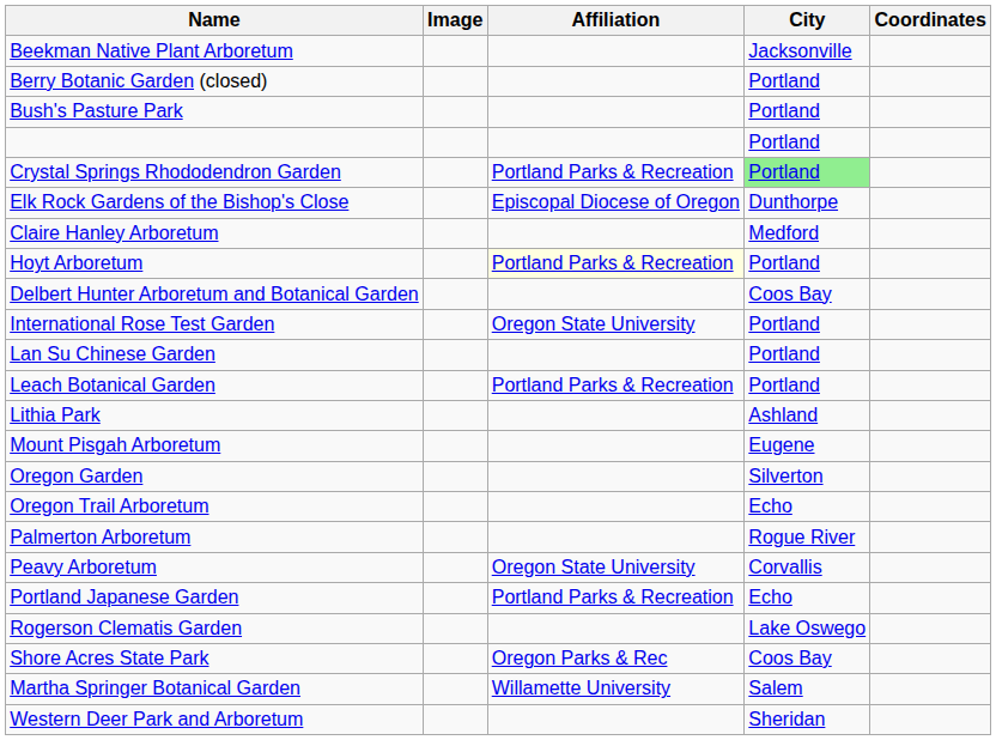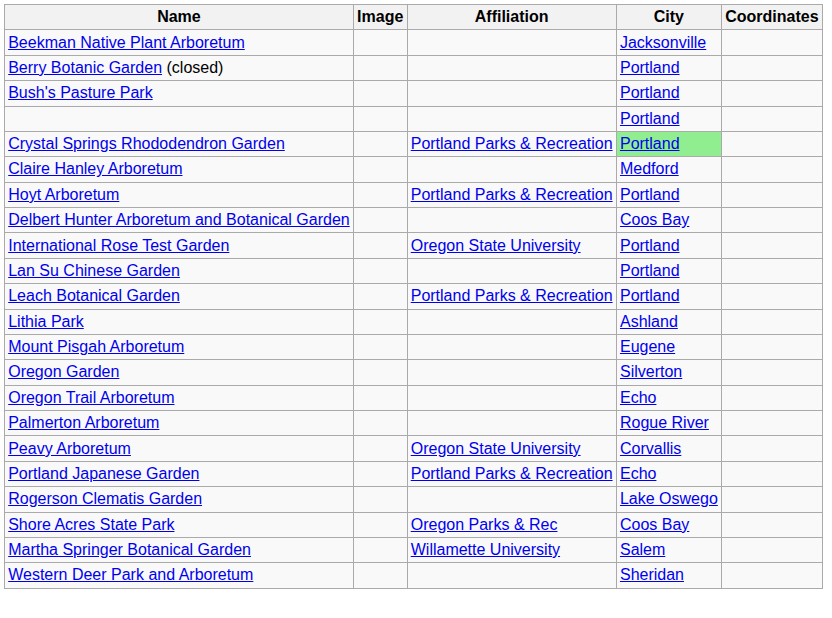 <table class="sortable wikitable">
 <tr>
 <th scope="col">Name</th>
 <th scope="col">Image</th>
 <th scope="col">Affiliation</th>
 <th scope="col">City</th>
 <th scope="col">Coordinates</th>
 </tr>
 <tr>
 <td><a href='#'>Beekman Native Plant Arboretum</a></td>
 <td></td>
 <td></td>
 <td><a href='#'>Jacksonville</a></td>
 <td></td>
 </tr>
 <tr>
 <td><a href='#'>Berry Botanic Garden</a> (closed)</td>
 <td></td>
 <td></td>
 <td><a href='#'>Portland</a></td>
 <td></td>
 </tr>
 <tr>
 <td><a href='#'>Bush's Pasture Park</a></td>
 <td></td>
 <td></td>
 <td><a href='#'>Portland</a></td>
 <td></td>
 </tr>
 <tr>
 <td></td>
 <td></td>
 <td></td>
 <td><a href='#'>Portland</a></td>
 <td></td>
 </tr>
 <tr>
 <td><a href='#'>Crystal Springs Rhododendron Garden</a></td>
 <td></td>
 <td><a href='#'>Portland Parks & Recreation</a></td>
 <td style="background: lightgreen;"><a href='#'>Portland</a></td>
 <td></td>
 </tr>
 <tr>
-<td><a href='#'>Elk Rock Gardens of the Bishop's Close</a></td>
-<td></td>
-<td><a href='#'>Episcopal Diocese of Oregon</a></td>
-<td><a href='#'>Dunthorpe</a></td>
-<td></td>
-</tr>
-<tr>
 <td><a href='#'>Claire Hanley Arboretum</a></td>
 <td></td>
 <td></td>
 <td><a href='#'>Medford</a></td>
 <td></td>
 </tr>
 <tr>
 <td><a href='#'>Hoyt Arboretum</a></td>
 <td></td>
-<td style="background: lightyellow;"><a href='#'>Portland Parks & Recreation</a></td>
+<td><a href='#'>Portland Parks & Recreation</a></td>
 <td><a href='#'>Portland</a></td>
 <td></td>
 </tr>
 <tr>
 <td><a href='#'>Delbert Hunter Arboretum and Botanical Garden</a></td>
 <td></td>
 <td></td>
 <td><a href='#'>Coos Bay</a></td>
 <td></td>
 </tr>
 <tr>
 <td><a href='#'>International Rose Test Garden</a></td>
 <td></td>
 <td><a href='#'>Oregon State University</a></td>
 <td><a href='#'>Portland</a></td>
 <td></td>
 </tr>
 <tr>
 <td><a href='#'>Lan Su Chinese Garden</a></td>
 <td></td>
 <td></td>
 <td><a href='#'>Portland</a></td>
 <td></td>
 </tr>
 <tr>
 <td><a href='#'>Leach Botanical Garden</a></td>
 <td></td>
 <td><a href='#'>Portland Parks & Recreation</a></td>
 <td><a href='#'>Portland</a></td>
 <td></td>
 </tr>
 <tr>
 <td><a href='#'>Lithia Park</a></td>
 <td></td>
 <td></td>
 <td><a href='#'>Ashland</a></td>
 <td></td>
 </tr>
 <tr>
 <td><a href='#'>Mount Pisgah Arboretum</a></td>
 <td></td>
 <td></td>
 <td><a href='#'>Eugene</a></td>
 <td></td>
 </tr>
 <tr>
 <td><a href='#'>Oregon Garden</a></td>
 <td></td>
 <td></td>
 <td><a href='#'>Silverton</a></td>
 <td></td>
 </tr>
 <tr>
 <td><a href='#'>Oregon Trail Arboretum</a></td>
 <td></td>
 <td></td>
 <td><a href='#'>Echo</a></td>
 <td></td>
 </tr>
 <tr>
 <td><a href='#'>Palmerton Arboretum</a></td>
 <td></td>
 <td></td>
 <td><a href='#'>Rogue River</a></td>
 <td></td>
 </tr>
 <tr>
 <td><a href='#'>Peavy Arboretum</a></td>
 <td></td>
 <td><a href='#'>Oregon State University</a></td>
 <td><a href='#'>Corvallis</a></td>
 <td></td>
 </tr>
 <tr>
 <td><a href='#'>Portland Japanese Garden</a></td>
 <td></td>
 <td><a href='#'>Portland Parks & Recreation</a></td>
 <td><a href='#'>Echo</a></td>
 <td></td>
 </tr>
 <tr>
 <td><a href='#'>Rogerson Clematis Garden</a></td>
 <td></td>
 <td></td>
 <td><a href='#'>Lake Oswego</a></td>
 <td></td>
 </tr>
 <tr>
 <td><a href='#'>Shore Acres State Park</a></td>
 <td></td>
 <td><a href='#'>Oregon Parks & Rec</a></td>
 <td><a href='#'>Coos Bay</a></td>
 <td></td>
 </tr>
 <tr>
 <td><a href='#'>Martha Springer Botanical Garden</a></td>
 <td></td>
 <td><a href='#'>Willamette University</a></td>
 <td><a href='#'>Salem</a></td>
 <td></td>
 </tr>
 <tr>
 <td><a href='#'>Western Deer Park and Arboretum</a></td>
 <td></td>
 <td></td>
 <td><a href='#'>Sheridan</a></td>
 <td></td>
 </tr>
 </table>
